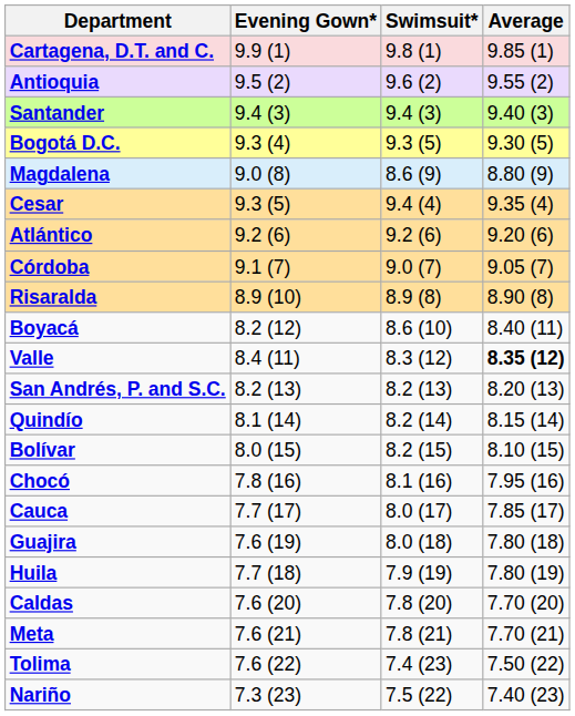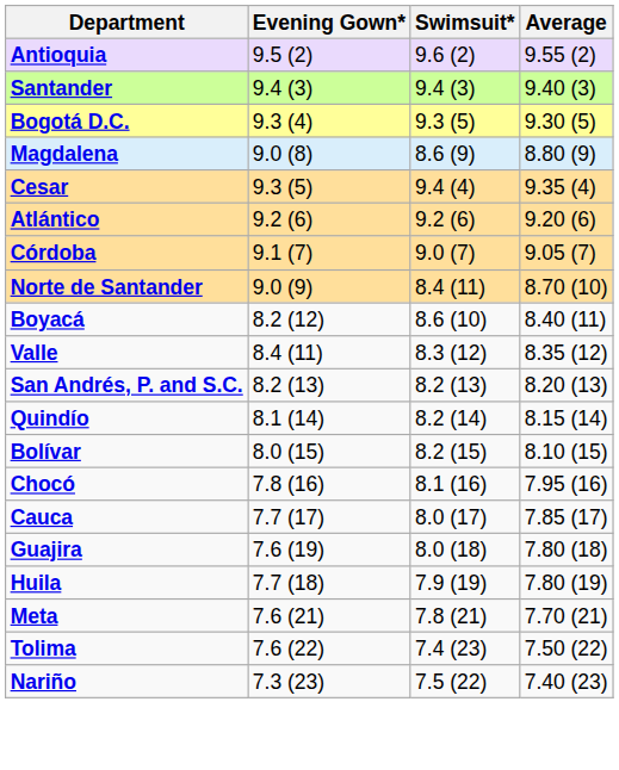 <table class="wikitable sortable collapsible" style="font-size:95%">
 <tr>
 <th>Department</th>
 <th>Evening Gown*</th>
 <th>Swimsuit*</th>
 <th>Average</th>
-</tr>
-<tr style="background-color:#FADADD;">
-<td><strong> <a href='#'>Cartagena, D.T. and C.</a></strong></td>
-<td>9.9 (1)</td>
-<td>9.8 (1)</td>
-<td>9.85 (1)</td>
 </tr>
 <tr style="background-color:#eadafd;">
 <td><strong> <a href='#'>Antioquia</a></strong></td>
 <td>9.5 (2)</td>
 <td>9.6 (2)</td>
 <td>9.55 (2)</td>
 </tr>
 <tr style="background-color:#ccff99;">
 <td><strong> <a href='#'>Santander</a></strong></td>
 <td>9.4 (3)</td>
 <td>9.4 (3)</td>
 <td>9.40 (3)</td>
 </tr>
 <tr style="background-color:#ffff99;">
 <td><strong> <a href='#'>Bogotá D.C.</a></strong></td>
 <td>9.3 (4)</td>
 <td>9.3 (5)</td>
 <td>9.30 (5)</td>
 </tr>
 <tr style="background-color:#d9eefb;">
 <td><strong> <a href='#'>Magdalena</a></strong></td>
 <td>9.0 (8)</td>
 <td>8.6 (9)</td>
 <td>8.80 (9)</td>
 </tr>
 <tr style="background-color:#ffdf9b;">
 <td><strong> <a href='#'>Cesar</a></strong></td>
 <td>9.3 (5)</td>
 <td>9.4 (4)</td>
 <td>9.35 (4)</td>
 </tr>
 <tr style="background-color:#ffdf9b;">
 <td><strong> <a href='#'>Atlántico</a></strong></td>
 <td>9.2 (6)</td>
 <td>9.2 (6)</td>
 <td>9.20 (6)</td>
 </tr>
 <tr style="background-color:#ffdf9b;">
 <td><strong> <a href='#'>Córdoba</a></strong></td>
 <td>9.1 (7)</td>
 <td>9.0 (7)</td>
 <td>9.05 (7)</td>
 </tr>
 <tr style="background-color:#ffdf9b;">
-<td><strong> <a href='#'>Risaralda</a></strong></td>
-<td>8.9 (10)</td>
-<td>8.9 (8)</td>
-<td>8.90 (8)</td>
+<td><strong> <a href='#'>Norte de Santander</a></strong></td>
+<td>9.0 (9)</td>
+<td>8.4 (11)</td>
+<td>8.70 (10)</td>
 </tr>
 <tr>
 <td><strong> <a href='#'>Boyacá</a></strong></td>
 <td>8.2 (12)</td>
 <td>8.6 (10)</td>
 <td>8.40 (11)</td>
 </tr>
 <tr>
 <td><strong> <a href='#'>Valle</a></strong></td>
 <td>8.4 (11)</td>
 <td>8.3 (12)</td>
-<td><strong>8.35 (12)</strong></td>
+<td>8.35 (12)</td>
 </tr>
 <tr>
 <td><strong> <a href='#'>San Andrés, P. and S.C.</a></strong></td>
 <td>8.2 (13)</td>
 <td>8.2 (13)</td>
 <td>8.20 (13)</td>
 </tr>
 <tr>
 <td><strong> <a href='#'>Quindío</a></strong></td>
 <td>8.1 (14)</td>
 <td>8.2 (14)</td>
 <td>8.15 (14)</td>
 </tr>
 <tr>
 <td><strong> <a href='#'>Bolívar</a></strong></td>
 <td>8.0 (15)</td>
 <td>8.2 (15)</td>
 <td>8.10 (15)</td>
 </tr>
 <tr>
 <td><strong> <a href='#'>Chocó</a></strong></td>
 <td>7.8 (16)</td>
 <td>8.1 (16)</td>
 <td>7.95 (16)</td>
 </tr>
 <tr>
 <td><strong> <a href='#'>Cauca</a></strong></td>
 <td>7.7 (17)</td>
 <td>8.0 (17)</td>
 <td>7.85 (17)</td>
 </tr>
 <tr>
 <td><strong> <a href='#'>Guajira</a></strong></td>
 <td>7.6 (19)</td>
 <td>8.0 (18)</td>
 <td>7.80 (18)</td>
 </tr>
 <tr>
 <td><strong> <a href='#'>Huila</a></strong></td>
 <td>7.7 (18)</td>
 <td>7.9 (19)</td>
 <td>7.80 (19)</td>
 </tr>
 <tr>
-<td><strong> <a href='#'>Caldas</a></strong></td>
-<td>7.6 (20)</td>
-<td>7.8 (20)</td>
-<td>7.70 (20)</td>
-</tr>
-<tr>
 <td><strong> <a href='#'>Meta</a></strong></td>
 <td>7.6 (21)</td>
 <td>7.8 (21)</td>
 <td>7.70 (21)</td>
 </tr>
 <tr>
 <td><strong> <a href='#'>Tolima</a></strong></td>
 <td>7.6 (22)</td>
 <td>7.4 (23)</td>
 <td>7.50 (22)</td>
 </tr>
 <tr>
 <td><strong> <a href='#'>Nariño</a></strong></td>
 <td>7.3 (23)</td>
 <td>7.5 (22)</td>
 <td>7.40 (23)</td>
 </tr>
 </table>
